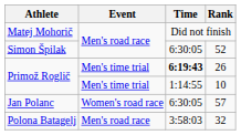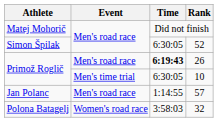 <table class="wikitable" style="font-size:90%">
 <tr>
 <th>Athlete</th>
 <th>Event</th>
 <th>Time</th>
 <th>Rank</th>
 </tr>
 <tr align=center>
 <td align=left><a href='#'>Matej Mohorič</a></td>
 <td align=left rowspan=2><a href='#'>Men's road race</a></td>
 <td colspan=2>Did not finish</td>
 </tr>
 <tr align=center>
 <td align=left><a href='#'>Simon Špilak</a></td>
 <td>6:30:05</td>
 <td>52</td>
 </tr>
 <tr align=center>
 <td align=left rowspan=2><a href='#'>Primož Roglič</a></td>
-<td align=left><a href='#'>Men's time trial</a></td>
+<td align=left><a href='#'>Men's road race</a></td>
 <td><strong>6:19:43</strong></td>
 <td>26</td>
 </tr>
 <tr align=center>
 <td align=left><a href='#'>Men's time trial</a></td>
-<td>1:14:55</td>
+<td>6:30:05</td>
 <td>10</td>
 </tr>
 <tr align=center>
 <td align=left><a href='#'>Jan Polanc</a></td>
-<td align=left><a href='#'>Women's road race</a></td>
-<td>6:30:05</td>
+<td align=left><a href='#'>Men's road race</a></td>
+<td>1:14:55</td>
 <td>57</td>
 </tr>
 <tr align=center>
 <td align=left><a href='#'>Polona Batagelj</a></td>
-<td align=left><a href='#'>Men's road race</a></td>
+<td align=left><a href='#'>Women's road race</a></td>
 <td>3:58:03</td>
 <td>32</td>
 </tr>
 </table>
